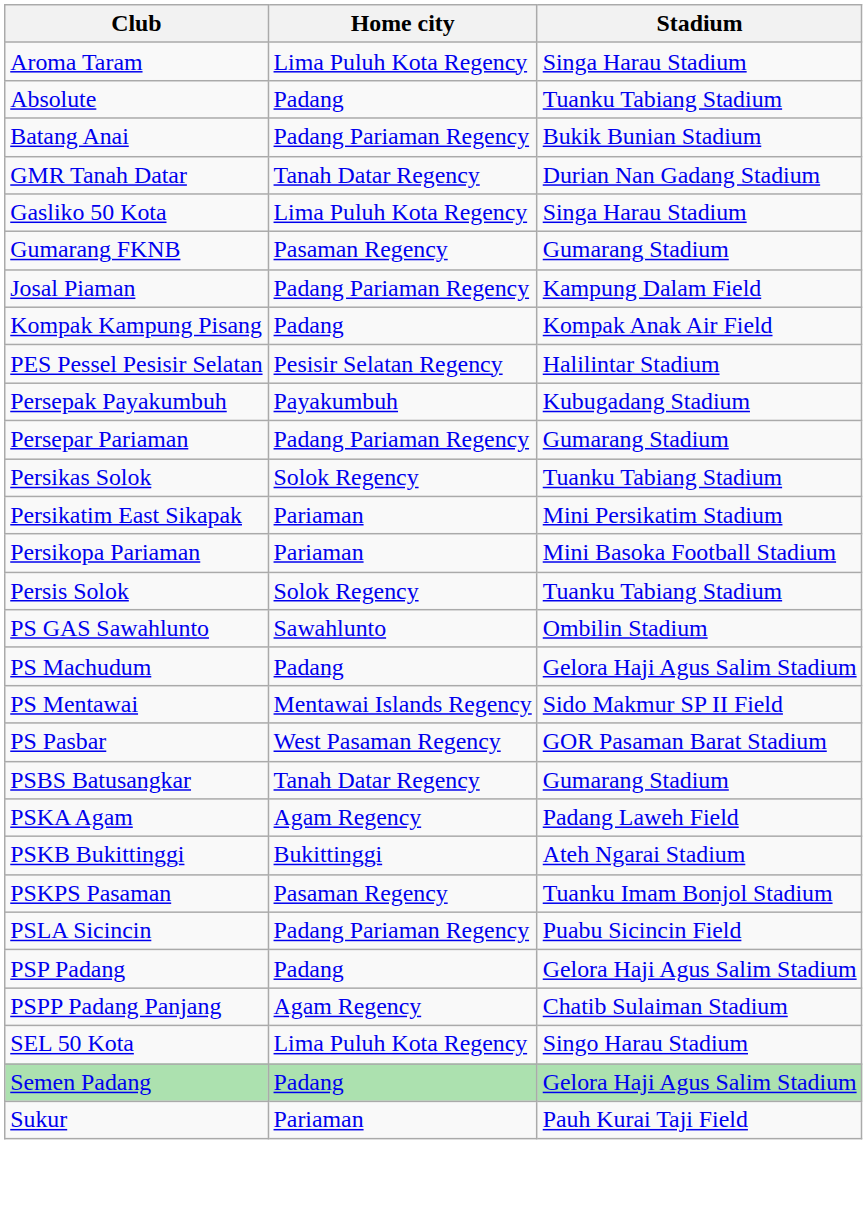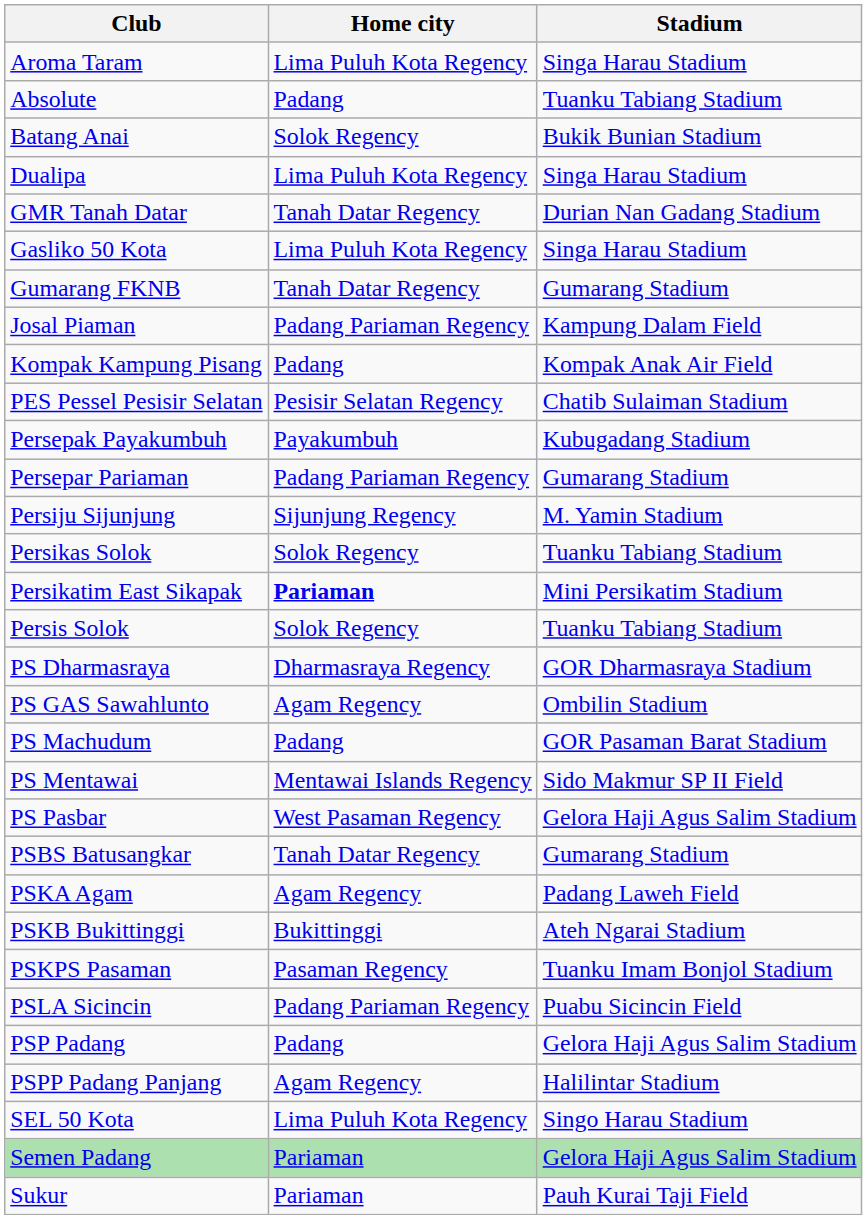 <table class="wikitable sortable">
 <tr>
 <th>Club</th>
 <th>Home city</th>
 <th>Stadium</th>
 </tr>
 <tr>
 <td><a href='#'>Aroma Taram</a></td>
 <td><a href='#'>Lima Puluh Kota Regency</a></td>
 <td><a href='#'>Singa Harau Stadium</a></td>
 </tr>
 <tr>
 <td><a href='#'>Absolute</a></td>
 <td><a href='#'>Padang</a></td>
 <td><a href='#'>Tuanku Tabiang Stadium</a></td>
 </tr>
 <tr>
 <td><a href='#'>Batang Anai</a></td>
-<td><a href='#'>Padang Pariaman Regency</a></td>
+<td><a href='#'>Solok Regency</a></td>
 <td><a href='#'>Bukik Bunian Stadium</a></td>
+</tr>
+<tr>
+<td><a href='#'>Dualipa</a></td>
+<td><a href='#'>Lima Puluh Kota Regency</a></td>
+<td><a href='#'>Singa Harau Stadium</a></td>
 </tr>
 <tr>
 <td><a href='#'>GMR Tanah Datar</a></td>
 <td><a href='#'>Tanah Datar Regency</a></td>
 <td><a href='#'>Durian Nan Gadang Stadium</a></td>
 </tr>
 <tr>
 <td><a href='#'>Gasliko 50 Kota</a></td>
 <td><a href='#'>Lima Puluh Kota Regency</a></td>
 <td><a href='#'>Singa Harau Stadium</a></td>
 </tr>
 <tr>
 <td><a href='#'>Gumarang FKNB</a></td>
-<td><a href='#'>Pasaman Regency</a></td>
+<td><a href='#'>Tanah Datar Regency</a></td>
 <td><a href='#'>Gumarang Stadium</a></td>
 </tr>
 <tr>
 <td><a href='#'>Josal Piaman</a></td>
 <td><a href='#'>Padang Pariaman Regency</a></td>
 <td><a href='#'>Kampung Dalam Field</a></td>
 </tr>
 <tr>
 <td><a href='#'>Kompak Kampung Pisang</a></td>
 <td><a href='#'>Padang</a></td>
 <td><a href='#'>Kompak Anak Air Field</a></td>
 </tr>
 <tr>
 <td><a href='#'>PES Pessel Pesisir Selatan</a></td>
 <td><a href='#'>Pesisir Selatan Regency</a></td>
-<td><a href='#'>Halilintar Stadium</a></td>
+<td><a href='#'>Chatib Sulaiman Stadium</a></td>
 </tr>
 <tr>
 <td><a href='#'>Persepak Payakumbuh</a></td>
 <td><a href='#'>Payakumbuh</a></td>
 <td><a href='#'>Kubugadang Stadium</a></td>
 </tr>
 <tr>
 <td><a href='#'>Persepar Pariaman</a></td>
 <td><a href='#'>Padang Pariaman Regency</a></td>
 <td><a href='#'>Gumarang Stadium</a></td>
 </tr>
 <tr>
+<td><a href='#'>Persiju Sijunjung</a></td>
+<td><a href='#'>Sijunjung Regency</a></td>
+<td><a href='#'>M. Yamin Stadium</a></td>
+</tr>
+<tr>
 <td><a href='#'>Persikas Solok</a></td>
 <td><a href='#'>Solok Regency</a></td>
 <td><a href='#'>Tuanku Tabiang Stadium</a></td>
 </tr>
 <tr>
 <td><a href='#'>Persikatim East Sikapak</a></td>
-<td><a href='#'>Pariaman</a></td>
+<td><strong><a href='#'>Pariaman</a></strong></td>
 <td><a href='#'>Mini Persikatim Stadium</a></td>
-</tr>
-<tr>
-<td><a href='#'>Persikopa Pariaman</a></td>
-<td><a href='#'>Pariaman</a></td>
-<td><a href='#'>Mini Basoka Football Stadium</a></td>
 </tr>
 <tr>
 <td><a href='#'>Persis Solok</a></td>
 <td><a href='#'>Solok Regency</a></td>
 <td><a href='#'>Tuanku Tabiang Stadium</a></td>
 </tr>
 <tr>
+<td><a href='#'>PS Dharmasraya</a></td>
+<td><a href='#'>Dharmasraya Regency</a></td>
+<td><a href='#'>GOR Dharmasraya Stadium</a></td>
+</tr>
+<tr>
 <td><a href='#'>PS GAS Sawahlunto</a></td>
-<td><a href='#'>Sawahlunto</a></td>
+<td><a href='#'>Agam Regency</a></td>
 <td><a href='#'>Ombilin Stadium</a></td>
 </tr>
 <tr>
 <td><a href='#'>PS Machudum</a></td>
 <td><a href='#'>Padang</a></td>
-<td><a href='#'>Gelora Haji Agus Salim Stadium</a></td>
+<td><a href='#'>GOR Pasaman Barat Stadium</a></td>
 </tr>
 <tr>
 <td><a href='#'>PS Mentawai</a></td>
 <td><a href='#'>Mentawai Islands Regency</a></td>
 <td><a href='#'>Sido Makmur SP II Field</a></td>
 </tr>
 <tr>
 <td><a href='#'>PS Pasbar</a></td>
 <td><a href='#'>West Pasaman Regency</a></td>
-<td><a href='#'>GOR Pasaman Barat Stadium</a></td>
+<td><a href='#'>Gelora Haji Agus Salim Stadium</a></td>
 </tr>
 <tr>
 <td><a href='#'>PSBS Batusangkar</a></td>
 <td><a href='#'>Tanah Datar Regency</a></td>
 <td><a href='#'>Gumarang Stadium</a></td>
 </tr>
 <tr>
 <td><a href='#'>PSKA Agam</a></td>
 <td><a href='#'>Agam Regency</a></td>
 <td><a href='#'>Padang Laweh Field</a></td>
 </tr>
 <tr>
 <td><a href='#'>PSKB Bukittinggi</a></td>
 <td><a href='#'>Bukittinggi</a></td>
 <td><a href='#'>Ateh Ngarai Stadium</a></td>
 </tr>
 <tr>
 <td><a href='#'>PSKPS Pasaman</a></td>
 <td><a href='#'>Pasaman Regency</a></td>
 <td><a href='#'>Tuanku Imam Bonjol Stadium</a></td>
 </tr>
 <tr>
 <td><a href='#'>PSLA Sicincin</a></td>
 <td><a href='#'>Padang Pariaman Regency</a></td>
 <td><a href='#'>Puabu Sicincin Field</a></td>
 </tr>
 <tr>
 <td><a href='#'>PSP Padang</a></td>
 <td><a href='#'>Padang</a></td>
 <td><a href='#'>Gelora Haji Agus Salim Stadium</a></td>
 </tr>
 <tr>
 <td><a href='#'>PSPP Padang Panjang</a></td>
 <td><a href='#'>Agam Regency</a></td>
-<td><a href='#'>Chatib Sulaiman Stadium</a></td>
+<td><a href='#'>Halilintar Stadium</a></td>
 </tr>
 <tr>
 <td><a href='#'>SEL 50 Kota</a></td>
 <td><a href='#'>Lima Puluh Kota Regency</a></td>
 <td><a href='#'>Singo Harau Stadium</a></td>
 </tr>
 <tr style="background:#ace1af;">
 <td><a href='#'>Semen Padang</a></td>
-<td><a href='#'>Padang</a></td>
+<td><a href='#'>Pariaman</a></td>
 <td><a href='#'>Gelora Haji Agus Salim Stadium</a></td>
 </tr>
 <tr>
 <td><a href='#'>Sukur</a></td>
 <td><a href='#'>Pariaman</a></td>
 <td><a href='#'>Pauh Kurai Taji Field</a></td>
 </tr>
 </table>
